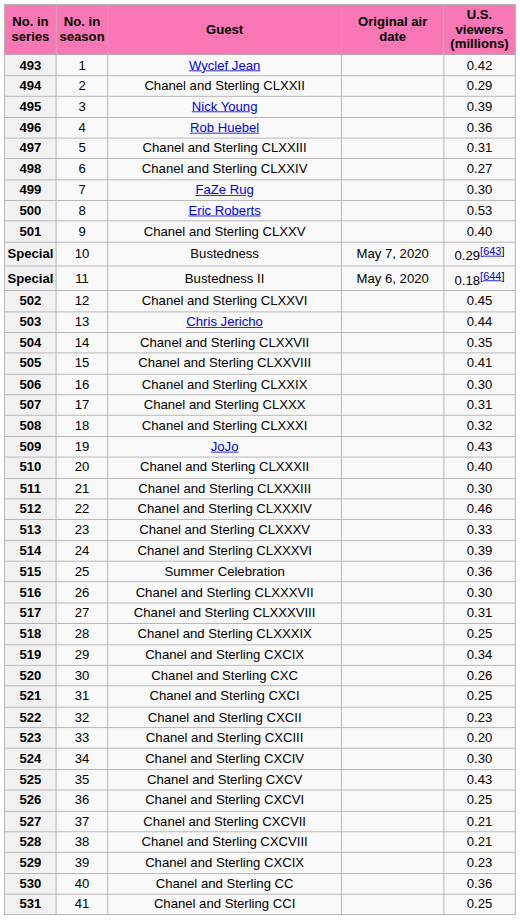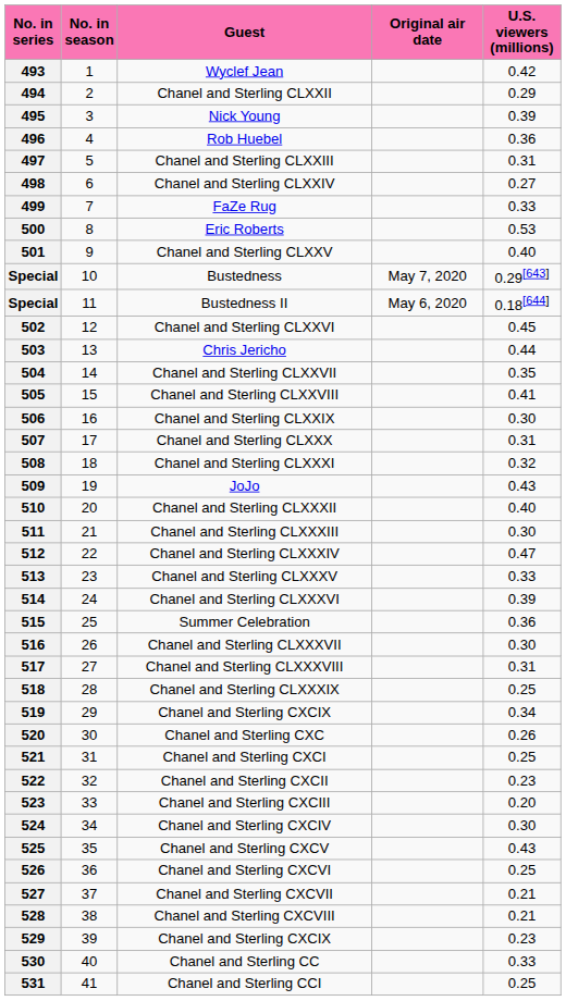 <table class="wikitable plainrowheaders" style="width:100%;text-align: center">
 <tr>
 <th scope="col" style="background-color: #FA77B5; color: #000000;" width=7%>No. in<br>series</th>
 <th scope="col" style="background-color: #FA77B5; color: #000000;" width=7%>No. in<br>season</th>
 <th scope="col" style="background-color: #FA77B5; color: #000000;">Guest</th>
 <th scope="col" style="background-color: #FA77B5; color: #000000;" width=20%>Original air date</th>
 <th scope="col" style="background-color: #FA77B5; color: #000000;" width=14%>U.S. viewers<br>(millions)</th>
 </tr>
 <tr>
 <th>493</th>
 <td>1</td>
 <td><a href='#'>Wyclef Jean</a></td>
 <td></td>
 <td>0.42</td>
 </tr>
 <tr>
 <th>494</th>
 <td>2</td>
 <td>Chanel and Sterling CLXXII</td>
 <td></td>
 <td>0.29</td>
 </tr>
 <tr>
 <th>495</th>
 <td>3</td>
 <td><a href='#'>Nick Young</a></td>
 <td></td>
 <td>0.39</td>
 </tr>
 <tr>
 <th>496</th>
 <td>4</td>
 <td><a href='#'>Rob Huebel</a></td>
 <td></td>
 <td>0.36</td>
 </tr>
 <tr>
 <th>497</th>
 <td>5</td>
 <td>Chanel and Sterling CLXXIII</td>
 <td></td>
 <td>0.31</td>
 </tr>
 <tr>
 <th>498</th>
 <td>6</td>
 <td>Chanel and Sterling CLXXIV</td>
 <td></td>
 <td>0.27</td>
 </tr>
 <tr>
 <th>499</th>
 <td>7</td>
 <td><a href='#'>FaZe Rug</a></td>
 <td></td>
-<td>0.30</td>
+<td>0.33</td>
 </tr>
 <tr>
 <th>500</th>
 <td>8</td>
 <td><a href='#'>Eric Roberts</a></td>
 <td></td>
 <td>0.53</td>
 </tr>
 <tr>
 <th>501</th>
 <td>9</td>
 <td>Chanel and Sterling CLXXV</td>
 <td></td>
 <td>0.40</td>
 </tr>
 <tr>
 <th>Special</th>
 <td>10</td>
 <td>Bustedness</td>
 <td>May 7, 2020</td>
 <td>0.29<sup><a href='#'>[643</a>]</sup></td>
 </tr>
 <tr>
 <th>Special</th>
 <td>11</td>
 <td>Bustedness II</td>
 <td>May 6, 2020</td>
 <td>0.18<sup><a href='#'>[644</a>]</sup></td>
 </tr>
 <tr>
 <th>502</th>
 <td>12</td>
 <td>Chanel and Sterling CLXXVI</td>
 <td></td>
 <td>0.45</td>
 </tr>
 <tr>
 <th>503</th>
 <td>13</td>
 <td><a href='#'>Chris Jericho</a></td>
 <td></td>
 <td>0.44</td>
 </tr>
 <tr>
 <th>504</th>
 <td>14</td>
 <td>Chanel and Sterling CLXXVII</td>
 <td></td>
 <td>0.35</td>
 </tr>
 <tr>
 <th>505</th>
 <td>15</td>
 <td>Chanel and Sterling CLXXVIII</td>
 <td></td>
 <td>0.41</td>
 </tr>
 <tr>
 <th>506</th>
 <td>16</td>
 <td>Chanel and Sterling CLXXIX</td>
 <td></td>
 <td>0.30</td>
 </tr>
 <tr>
 <th>507</th>
 <td>17</td>
 <td>Chanel and Sterling CLXXX</td>
 <td></td>
 <td>0.31</td>
 </tr>
 <tr>
 <th>508</th>
 <td>18</td>
 <td>Chanel and Sterling CLXXXI</td>
 <td></td>
 <td>0.32</td>
 </tr>
 <tr>
 <th>509</th>
 <td>19</td>
 <td><a href='#'>JoJo</a></td>
 <td></td>
 <td>0.43</td>
 </tr>
 <tr>
 <th>510</th>
 <td>20</td>
 <td>Chanel and Sterling CLXXXII</td>
 <td></td>
 <td>0.40</td>
 </tr>
 <tr>
 <th>511</th>
 <td>21</td>
 <td>Chanel and Sterling CLXXXIII</td>
 <td></td>
 <td>0.30</td>
 </tr>
 <tr>
 <th>512</th>
 <td>22</td>
 <td>Chanel and Sterling CLXXXIV</td>
 <td></td>
-<td>0.46</td>
+<td>0.47</td>
 </tr>
 <tr>
 <th>513</th>
 <td>23</td>
 <td>Chanel and Sterling CLXXXV</td>
 <td></td>
 <td>0.33</td>
 </tr>
 <tr>
 <th>514</th>
 <td>24</td>
 <td>Chanel and Sterling CLXXXVI</td>
 <td></td>
 <td>0.39</td>
 </tr>
 <tr>
 <th>515</th>
 <td>25</td>
 <td>Summer Celebration</td>
 <td></td>
 <td>0.36</td>
 </tr>
 <tr>
 <th>516</th>
 <td>26</td>
 <td>Chanel and Sterling CLXXXVII</td>
 <td></td>
 <td>0.30</td>
 </tr>
 <tr>
 <th>517</th>
 <td>27</td>
 <td>Chanel and Sterling CLXXXVIII</td>
 <td></td>
 <td>0.31</td>
 </tr>
 <tr>
 <th>518</th>
 <td>28</td>
 <td>Chanel and Sterling CLXXXIX</td>
 <td></td>
 <td>0.25</td>
 </tr>
 <tr>
 <th>519</th>
 <td>29</td>
 <td>Chanel and Sterling CXCIX</td>
 <td></td>
 <td>0.34</td>
 </tr>
 <tr>
 <th>520</th>
 <td>30</td>
 <td>Chanel and Sterling CXC</td>
 <td></td>
 <td>0.26</td>
 </tr>
 <tr>
 <th>521</th>
 <td>31</td>
 <td>Chanel and Sterling CXCI</td>
 <td></td>
 <td>0.25</td>
 </tr>
 <tr>
 <th>522</th>
 <td>32</td>
 <td>Chanel and Sterling CXCII</td>
 <td></td>
 <td>0.23</td>
 </tr>
 <tr>
 <th>523</th>
 <td>33</td>
 <td>Chanel and Sterling CXCIII</td>
 <td></td>
 <td>0.20</td>
 </tr>
 <tr>
 <th>524</th>
 <td>34</td>
 <td>Chanel and Sterling CXCIV</td>
 <td></td>
 <td>0.30</td>
 </tr>
 <tr>
 <th>525</th>
 <td>35</td>
 <td>Chanel and Sterling CXCV</td>
 <td></td>
 <td>0.43</td>
 </tr>
 <tr>
 <th>526</th>
 <td>36</td>
 <td>Chanel and Sterling CXCVI</td>
 <td></td>
 <td>0.25</td>
 </tr>
 <tr>
 <th>527</th>
 <td>37</td>
 <td>Chanel and Sterling CXCVII</td>
 <td></td>
 <td>0.21</td>
 </tr>
 <tr>
 <th>528</th>
 <td>38</td>
 <td>Chanel and Sterling CXCVIII</td>
 <td></td>
 <td>0.21</td>
 </tr>
 <tr>
 <th>529</th>
 <td>39</td>
 <td>Chanel and Sterling CXCIX</td>
 <td></td>
 <td>0.23</td>
 </tr>
 <tr>
 <th>530</th>
 <td>40</td>
 <td>Chanel and Sterling CC</td>
 <td></td>
-<td>0.36</td>
+<td>0.33</td>
 </tr>
 <tr>
 <th>531</th>
 <td>41</td>
 <td>Chanel and Sterling CCI</td>
 <td></td>
 <td>0.25</td>
 </tr>
 </table>
